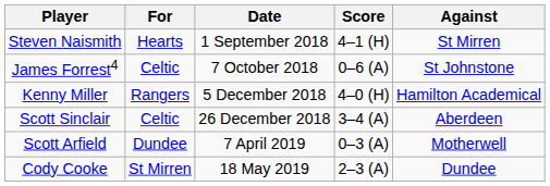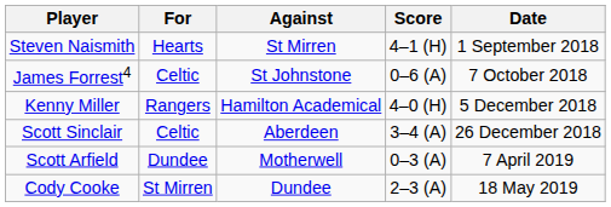 <table class="wikitable" style="text-align:center">
 <tr>
 <th>Player</th>
 <th>For</th>
+<th>Against</th>
+<th>Score</th>
 <th>Date</th>
-<th>Score</th>
-<th>Against</th>
 </tr>
 <tr>
 <td> <a href='#'>Steven Naismith</a></td>
 <td><a href='#'>Hearts</a></td>
+<td><a href='#'>St Mirren</a></td>
+<td>4–1 (H)</td>
 <td>1 September 2018</td>
-<td>4–1 (H)</td>
-<td><a href='#'>St Mirren</a></td>
 </tr>
 <tr>
 <td> <a href='#'>James Forrest</a><sup>4</sup></td>
 <td><a href='#'>Celtic</a></td>
+<td><a href='#'>St Johnstone</a></td>
+<td>0–6 (A)</td>
 <td>7 October 2018</td>
-<td>0–6 (A)</td>
-<td><a href='#'>St Johnstone</a></td>
 </tr>
 <tr>
 <td> <a href='#'>Kenny Miller</a></td>
 <td><a href='#'>Rangers</a></td>
+<td><a href='#'>Hamilton Academical</a></td>
+<td>4–0 (H)</td>
 <td>5 December 2018</td>
-<td>4–0 (H)</td>
-<td><a href='#'>Hamilton Academical</a></td>
 </tr>
 <tr>
 <td> <a href='#'>Scott Sinclair</a></td>
 <td><a href='#'>Celtic</a></td>
+<td><a href='#'>Aberdeen</a></td>
+<td>3–4 (A)</td>
 <td>26 December 2018</td>
-<td>3–4 (A)</td>
-<td><a href='#'>Aberdeen</a></td>
 </tr>
 <tr>
 <td> <a href='#'>Scott Arfield</a></td>
 <td><a href='#'>Dundee</a></td>
+<td><a href='#'>Motherwell</a></td>
+<td>0–3 (A)</td>
 <td>7 April 2019</td>
-<td>0–3 (A)</td>
-<td><a href='#'>Motherwell</a></td>
 </tr>
 <tr>
 <td> <a href='#'>Cody Cooke</a></td>
 <td><a href='#'>St Mirren</a></td>
+<td><a href='#'>Dundee</a></td>
+<td>2–3 (A)</td>
 <td>18 May 2019</td>
-<td>2–3 (A)</td>
-<td><a href='#'>Dundee</a></td>
 </tr>
 </table>
